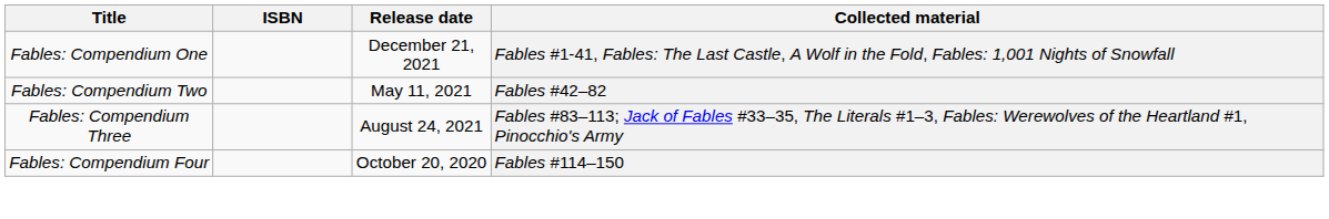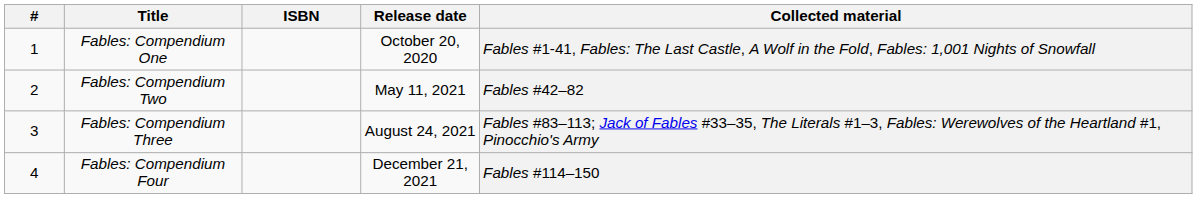 <table class="wikitable collapsible sortable" width="99%" style="text-align:center;">
 <tr>
+<th width="5%">#</th>
 <th width="15%">Title</th>
 <th width="10%">ISBN</th>
 <th width="10%">Release date</th>
 <th width="60%">Collected material</th>
 </tr>
 <tr>
+<td>1</td>
 <td><em>Fables: Compendium One</em></td>
 <td></td>
-<td>December 21, 2021</td>
+<td>October 20, 2020</td>
 <th ! style="text-align:left; font-weight:normal;"><em>Fables</em> #1-41, <em>Fables: The Last Castle</em>, <em>A Wolf in the Fold</em>, <em>Fables: 1,001 Nights of Snowfall</em></th>
 </tr>
 <tr>
+<td>2</td>
 <td><em>Fables: Compendium Two</em></td>
 <td></td>
 <td>May 11, 2021</td>
 <th ! style="text-align:left; font-weight:normal;"><em>Fables</em> #42–82</th>
 </tr>
 <tr>
+<td>3</td>
 <td><em>Fables: Compendium Three</em></td>
 <td></td>
 <td>August 24, 2021</td>
 <th ! style="text-align:left; font-weight:normal;"><em>Fables</em> #83–113; <em><a href='#'>Jack of Fables</a></em> #33–35, <em>The Literals</em> #1–3, <em>Fables: Werewolves of the Heartland</em> #1, <em>Pinocchio's Army</em></th>
 </tr>
 <tr>
+<td>4</td>
 <td><em>Fables: Compendium Four</em></td>
 <td></td>
-<td>October 20, 2020</td>
+<td>December 21, 2021</td>
 <th ! style="text-align:left; font-weight:normal;"><em>Fables</em> #114–150</th>
 </tr>
 </table>
